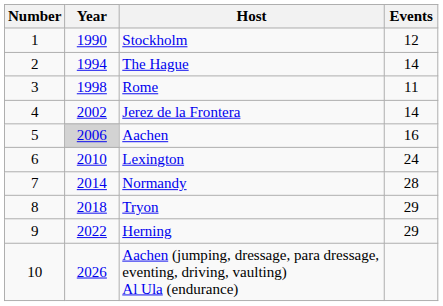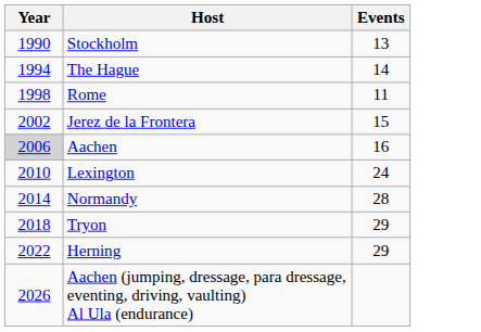 <table class="wikitable">
 <tr>
-<th width=50>Number</th>
 <th width=50>Year</th>
 <th width=275>Host</th>
 <th width=50>Events</th>
 </tr>
 <tr>
-<td align=center>1</td>
 <td align=center><a href='#'>1990</a></td>
 <td> <a href='#'>Stockholm</a></td>
-<td align=center>12</td>
+<td align=center>13</td>
 </tr>
 <tr>
-<td align=center>2</td>
 <td align=center><a href='#'>1994</a></td>
 <td> <a href='#'>The Hague</a></td>
 <td align=center>14</td>
 </tr>
 <tr>
-<td align=center>3</td>
 <td align=center><a href='#'>1998</a></td>
 <td> <a href='#'>Rome</a></td>
 <td align=center>11</td>
 </tr>
 <tr>
-<td align=center>4</td>
 <td align=center><a href='#'>2002</a></td>
 <td> <a href='#'>Jerez de la Frontera</a></td>
-<td align=center>14</td>
+<td align=center>15</td>
 </tr>
 <tr>
-<td align=center>5</td>
 <td align=center style="background: lightgrey;"><a href='#'>2006</a></td>
 <td> <a href='#'>Aachen</a></td>
 <td align=center>16</td>
 </tr>
 <tr>
-<td align=center>6</td>
 <td align=center><a href='#'>2010</a></td>
 <td> <a href='#'>Lexington</a></td>
 <td align=center>24</td>
 </tr>
 <tr>
-<td align=center>7</td>
 <td align=center><a href='#'>2014</a></td>
 <td> <a href='#'>Normandy</a></td>
 <td align=center>28</td>
 </tr>
 <tr>
-<td align=center>8</td>
 <td align=center><a href='#'>2018</a></td>
 <td> <a href='#'>Tryon</a></td>
 <td align=center>29</td>
 </tr>
 <tr>
-<td align=center>9</td>
 <td align=center><a href='#'>2022</a></td>
 <td> <a href='#'>Herning</a></td>
 <td align=center>29</td>
 </tr>
 <tr>
-<td align=center>10</td>
 <td align=center><a href='#'>2026</a></td>
 <td> <a href='#'>Aachen</a> (jumping, dressage, para dressage, eventing, driving, vaulting)<br> <a href='#'>Al Ula</a> (endurance)</td>
 <td align=center></td>
 </tr>
 </table>
